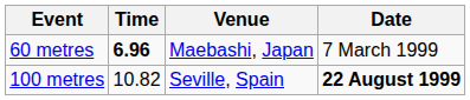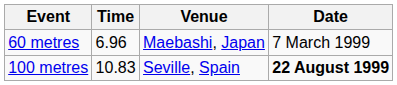 <table class=wikitable>
 <tr>
 <th>Event</th>
 <th>Time</th>
 <th>Venue</th>
 <th>Date</th>
 </tr>
 <tr>
 <td><a href='#'>60 metres</a></td>
-<td><strong>6.96</strong></td>
+<td>6.96</td>
 <td><a href='#'>Maebashi</a>, <a href='#'>Japan</a></td>
 <td>7 March 1999</td>
 </tr>
 <tr>
 <td><a href='#'>100 metres</a></td>
-<td>10.82</td>
+<td>10.83</td>
 <td><a href='#'>Seville</a>, <a href='#'>Spain</a></td>
 <td><strong>22 August 1999</strong></td>
 </tr>
 </table>
